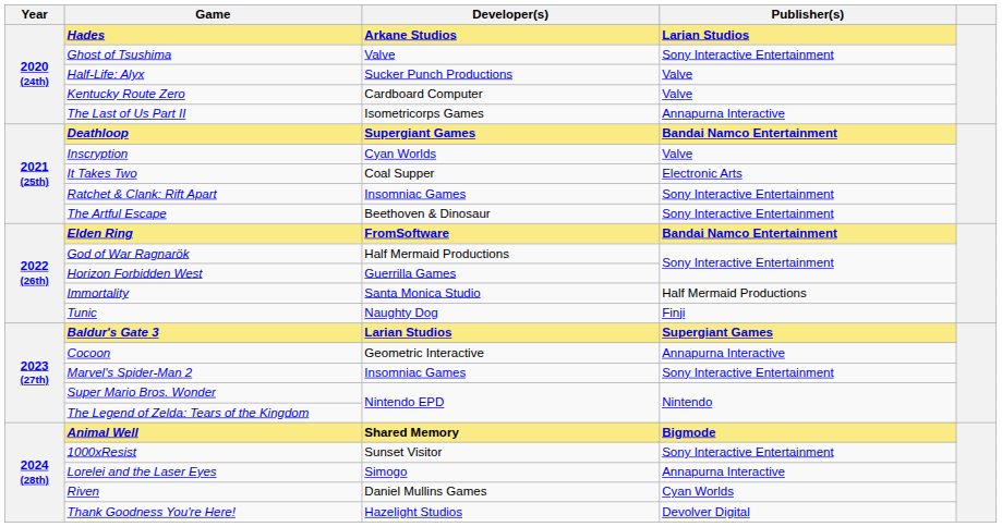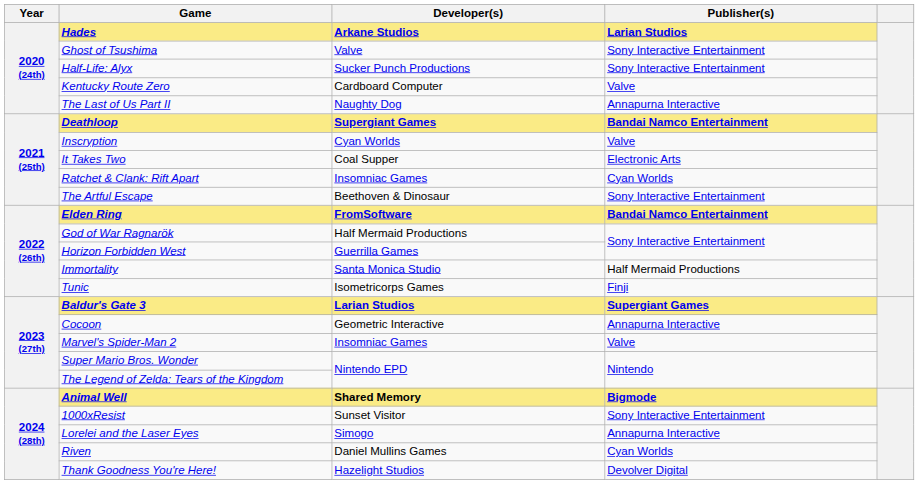 <table class="wikitable sortable" style="width:100%;">
 <tr style="background:#bebebe">
 <th scope="col" style="width:6%;">Year</th>
 <th scope="col" style="width:30%;">Game</th>
 <th scope="col" style="width:30%;">Developer(s)</th>
 <th scope="col" style="width:30%;">Publisher(s)</th>
 <th scope="col" style="width:4%;" class="unsortable"></th>
 </tr>
 <tr>
 <th scope="row" rowspan="5" style="text-align:center"><a href='#'>2020</a> <br><small><a href='#'>(24th)</a> </small></th>
 <td style="background:#FAEB86"><strong><em><a href='#'>Hades</a></em></strong></td>
 <td style="background:#FAEB86"><strong><a href='#'>Arkane Studios</a></strong></td>
 <td style="background:#FAEB86"><strong><a href='#'>Larian Studios</a></strong></td>
 <th scope="row" rowspan="5" style="text-align;center;"></th>
 </tr>
 <tr>
 <td><em><a href='#'>Ghost of Tsushima</a></em></td>
 <td><a href='#'>Valve</a></td>
 <td><a href='#'>Sony Interactive Entertainment</a></td>
 </tr>
 <tr>
 <td><em><a href='#'>Half-Life: Alyx</a></em></td>
 <td><a href='#'>Sucker Punch Productions</a></td>
-<td><a href='#'>Valve</a></td>
+<td><a href='#'>Sony Interactive Entertainment</a></td>
 </tr>
 <tr>
 <td><em><a href='#'>Kentucky Route Zero</a></em></td>
 <td>Cardboard Computer</td>
 <td><a href='#'>Valve</a></td>
 </tr>
 <tr>
 <td><em><a href='#'>The Last of Us Part II</a></em></td>
-<td>Isometricorps Games</td>
+<td><a href='#'>Naughty Dog</a></td>
 <td><a href='#'>Annapurna Interactive</a></td>
 </tr>
 <tr>
 <th scope="row" rowspan="5" style="text-align:center"><a href='#'>2021</a> <br><small><a href='#'>(25th)</a> </small></th>
 <td style="background:#FAEB86"><strong><em><a href='#'>Deathloop</a></em></strong></td>
 <td style="background:#FAEB86"><strong><a href='#'>Supergiant Games</a></strong></td>
 <td style="background:#FAEB86"><strong><a href='#'>Bandai Namco Entertainment</a></strong></td>
 <th scope="row" rowspan="5" style="text-align;center;"></th>
 </tr>
 <tr>
 <td><em><a href='#'>Inscryption</a></em></td>
 <td><a href='#'>Cyan Worlds</a></td>
 <td><a href='#'>Valve</a></td>
 </tr>
 <tr>
 <td><em><a href='#'>It Takes Two</a></em></td>
 <td>Coal Supper</td>
 <td><a href='#'>Electronic Arts</a></td>
 </tr>
 <tr>
 <td><em><a href='#'>Ratchet & Clank: Rift Apart</a></em></td>
 <td><a href='#'>Insomniac Games</a></td>
-<td><a href='#'>Sony Interactive Entertainment</a></td>
+<td><a href='#'>Cyan Worlds</a></td>
 </tr>
 <tr>
 <td><em><a href='#'>The Artful Escape</a></em></td>
 <td>Beethoven & Dinosaur</td>
 <td><a href='#'>Sony Interactive Entertainment</a></td>
 </tr>
 <tr>
 <th scope="row" rowspan="5" style="text-align:center"><a href='#'>2022</a> <br><small><a href='#'>(26th)</a> </small></th>
 <td style="background:#FAEB86"><strong><em><a href='#'>Elden Ring</a></em></strong></td>
 <td style="background:#FAEB86"><strong><a href='#'>FromSoftware</a></strong></td>
 <td style="background:#FAEB86"><strong><a href='#'>Bandai Namco Entertainment</a></strong></td>
 <th scope="row" rowspan="5" style="text-align;center;"></th>
 </tr>
 <tr>
 <td><em><a href='#'>God of War Ragnarök</a></em></td>
 <td>Half Mermaid Productions</td>
 <td rowspan="2"><a href='#'>Sony Interactive Entertainment</a></td>
 </tr>
 <tr>
 <td><em><a href='#'>Horizon Forbidden West</a></em></td>
 <td><a href='#'>Guerrilla Games</a></td>
 </tr>
 <tr>
 <td><em><a href='#'>Immortality</a></em></td>
 <td><a href='#'>Santa Monica Studio</a></td>
 <td>Half Mermaid Productions</td>
 </tr>
 <tr>
 <td><em><a href='#'>Tunic</a></em></td>
-<td><a href='#'>Naughty Dog</a></td>
+<td>Isometricorps Games</td>
 <td><a href='#'>Finji</a></td>
 </tr>
 <tr>
 <th scope="row" rowspan="5" style="text-align:center"><a href='#'>2023</a> <br><small><a href='#'>(27th)</a> </small></th>
 <td style="background:#FAEB86"><strong><em><a href='#'>Baldur's Gate 3</a></em></strong></td>
 <td style="background:#FAEB86"><strong><a href='#'>Larian Studios</a></strong></td>
 <td style="background:#FAEB86"><strong><a href='#'>Supergiant Games</a></strong></td>
 <th scope="row" rowspan="5" style="text-align;center;"></th>
 </tr>
 <tr>
 <td><em><a href='#'>Cocoon</a></em></td>
 <td>Geometric Interactive</td>
 <td><a href='#'>Annapurna Interactive</a></td>
 </tr>
 <tr>
 <td><em><a href='#'>Marvel's Spider-Man 2</a></em></td>
 <td><a href='#'>Insomniac Games</a></td>
-<td><a href='#'>Sony Interactive Entertainment</a></td>
+<td><a href='#'>Valve</a></td>
 </tr>
 <tr>
 <td><em><a href='#'>Super Mario Bros. Wonder</a></em></td>
 <td rowspan="2"><a href='#'>Nintendo EPD</a></td>
 <td rowspan="2"><a href='#'>Nintendo</a></td>
 </tr>
 <tr>
 <td><em><a href='#'>The Legend of Zelda: Tears of the Kingdom</a></em></td>
 </tr>
 <tr>
 <th scope="row" rowspan="5" style="text-align:center"><a href='#'>2024</a> <br><small><a href='#'>(28th)</a> </small></th>
 <td style="background:#FAEB86"><strong><em><a href='#'>Animal Well</a></em></strong></td>
 <td style="background:#FAEB86"><strong>Shared Memory</strong></td>
 <td style="background:#FAEB86"><strong><a href='#'>Bigmode</a></strong></td>
 <th scope="row" rowspan="5" style="text-align;center;"></th>
 </tr>
 <tr>
 <td><em><a href='#'>1000xResist</a></em></td>
 <td>Sunset Visitor</td>
 <td><a href='#'>Sony Interactive Entertainment</a></td>
 </tr>
 <tr>
 <td><em><a href='#'>Lorelei and the Laser Eyes</a></em></td>
 <td><a href='#'>Simogo</a></td>
 <td><a href='#'>Annapurna Interactive</a></td>
 </tr>
 <tr>
 <td><em><a href='#'>Riven</a></em></td>
 <td>Daniel Mullins Games</td>
 <td><a href='#'>Cyan Worlds</a></td>
 </tr>
 <tr>
 <td><em><a href='#'>Thank Goodness You're Here!</a></em></td>
 <td><a href='#'>Hazelight Studios</a></td>
 <td><a href='#'>Devolver Digital</a></td>
 </tr>
 </table>
